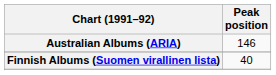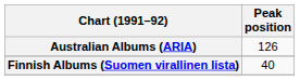 <table class="wikitable sortable plainrowheaders" style="text-align:center;">
 <tr>
 <th scope="col">Chart (1991–92)</th>
 <th scope="col">Peak<br>position</th>
 </tr>
 <tr>
 <th scope="row">Australian Albums (<a href='#'>ARIA</a>)</th>
-<td>146</td>
+<td>126</td>
 </tr>
 <tr>
 </tr>
 <tr>
 <th scope="row">Finnish Albums (<a href='#'>Suomen virallinen lista</a>)</th>
 <td>40</td>
 </tr>
 <tr>
 </tr>
 <tr>
 </tr>
 <tr>
 </tr>
 <tr>
 </tr>
 </table>
